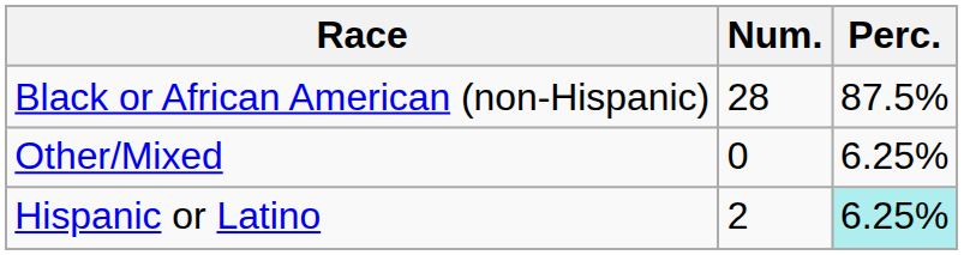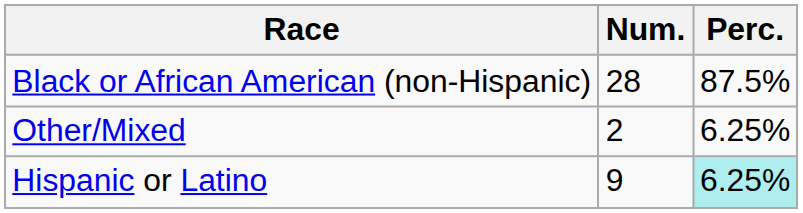 <table class="wikitable">
 <tr>
 <th>Race</th>
 <th>Num.</th>
 <th>Perc.</th>
 </tr>
 <tr>
 <td><a href='#'>Black or African American</a> (non-Hispanic)</td>
 <td>28</td>
 <td>87.5%</td>
 </tr>
 <tr>
 <td><a href='#'>Other/Mixed</a></td>
-<td>0</td>
+<td>2</td>
 <td>6.25%</td>
 </tr>
 <tr>
 <td><a href='#'>Hispanic</a> or <a href='#'>Latino</a></td>
-<td>2</td>
+<td>9</td>
 <td style="background: paleturquoise;">6.25%</td>
 </tr>
 </table>
